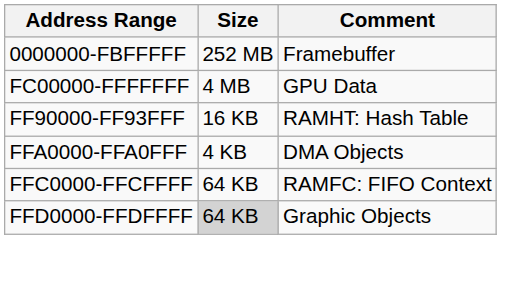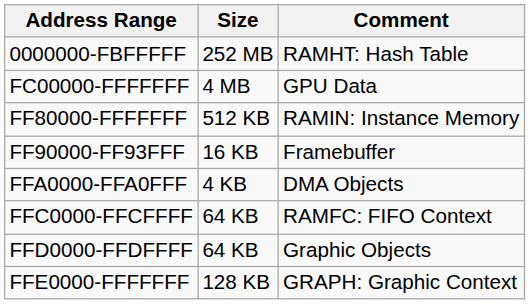 <table class="wikitable">
 <tr>
 <th>Address Range</th>
 <th>Size</th>
 <th>Comment</th>
 </tr>
 <tr>
 <td>0000000-FBFFFFF</td>
 <td>252 MB</td>
-<td>Framebuffer</td>
+<td>RAMHT: Hash Table</td>
 </tr>
 <tr>
 <td>FC00000-FFFFFFF</td>
 <td>4 MB</td>
 <td>GPU Data</td>
 </tr>
 <tr>
+<td>FF80000-FFFFFFF</td>
+<td>512 KB</td>
+<td>RAMIN: Instance Memory</td>
+</tr>
+<tr>
 <td>FF90000-FF93FFF</td>
 <td>16 KB</td>
-<td>RAMHT: Hash Table</td>
+<td>Framebuffer</td>
 </tr>
 <tr>
 <td>FFA0000-FFA0FFF</td>
 <td>4 KB</td>
 <td>DMA Objects</td>
 </tr>
 <tr>
 <td>FFC0000-FFCFFFF</td>
 <td>64 KB</td>
 <td>RAMFC: FIFO Context</td>
 </tr>
 <tr>
 <td>FFD0000-FFDFFFF</td>
-<td style="background: lightgrey;">64 KB</td>
+<td>64 KB</td>
 <td>Graphic Objects</td>
 </tr>
+<tr>
+<td>FFE0000-FFFFFFF</td>
+<td>128 KB</td>
+<td>GRAPH: Graphic Context</td>
+</tr>
 </table>
